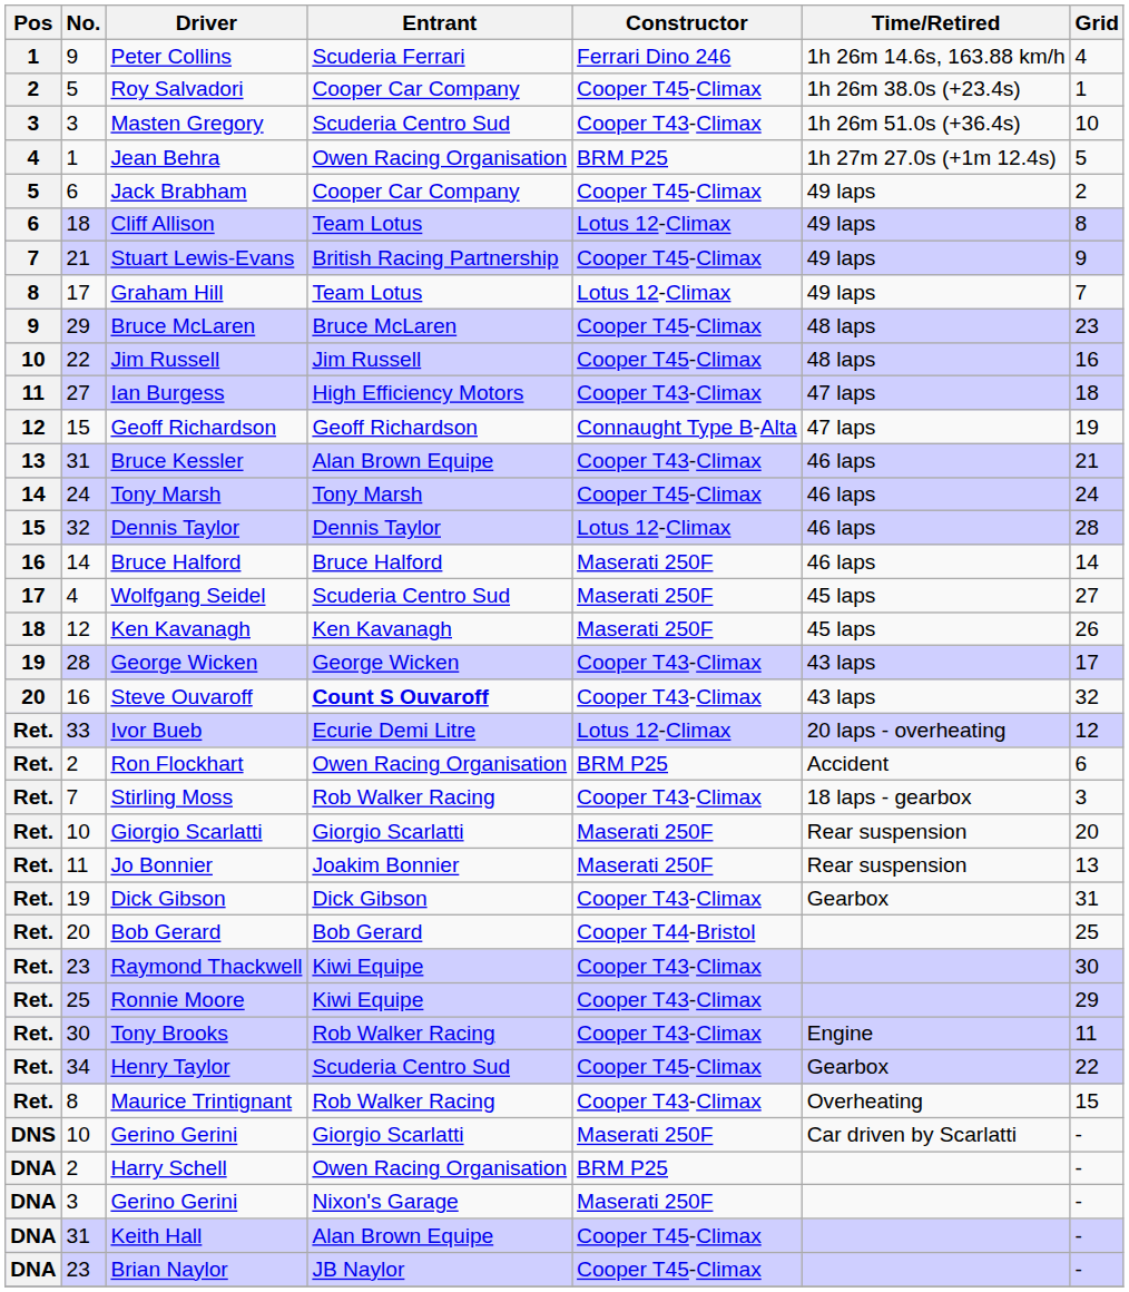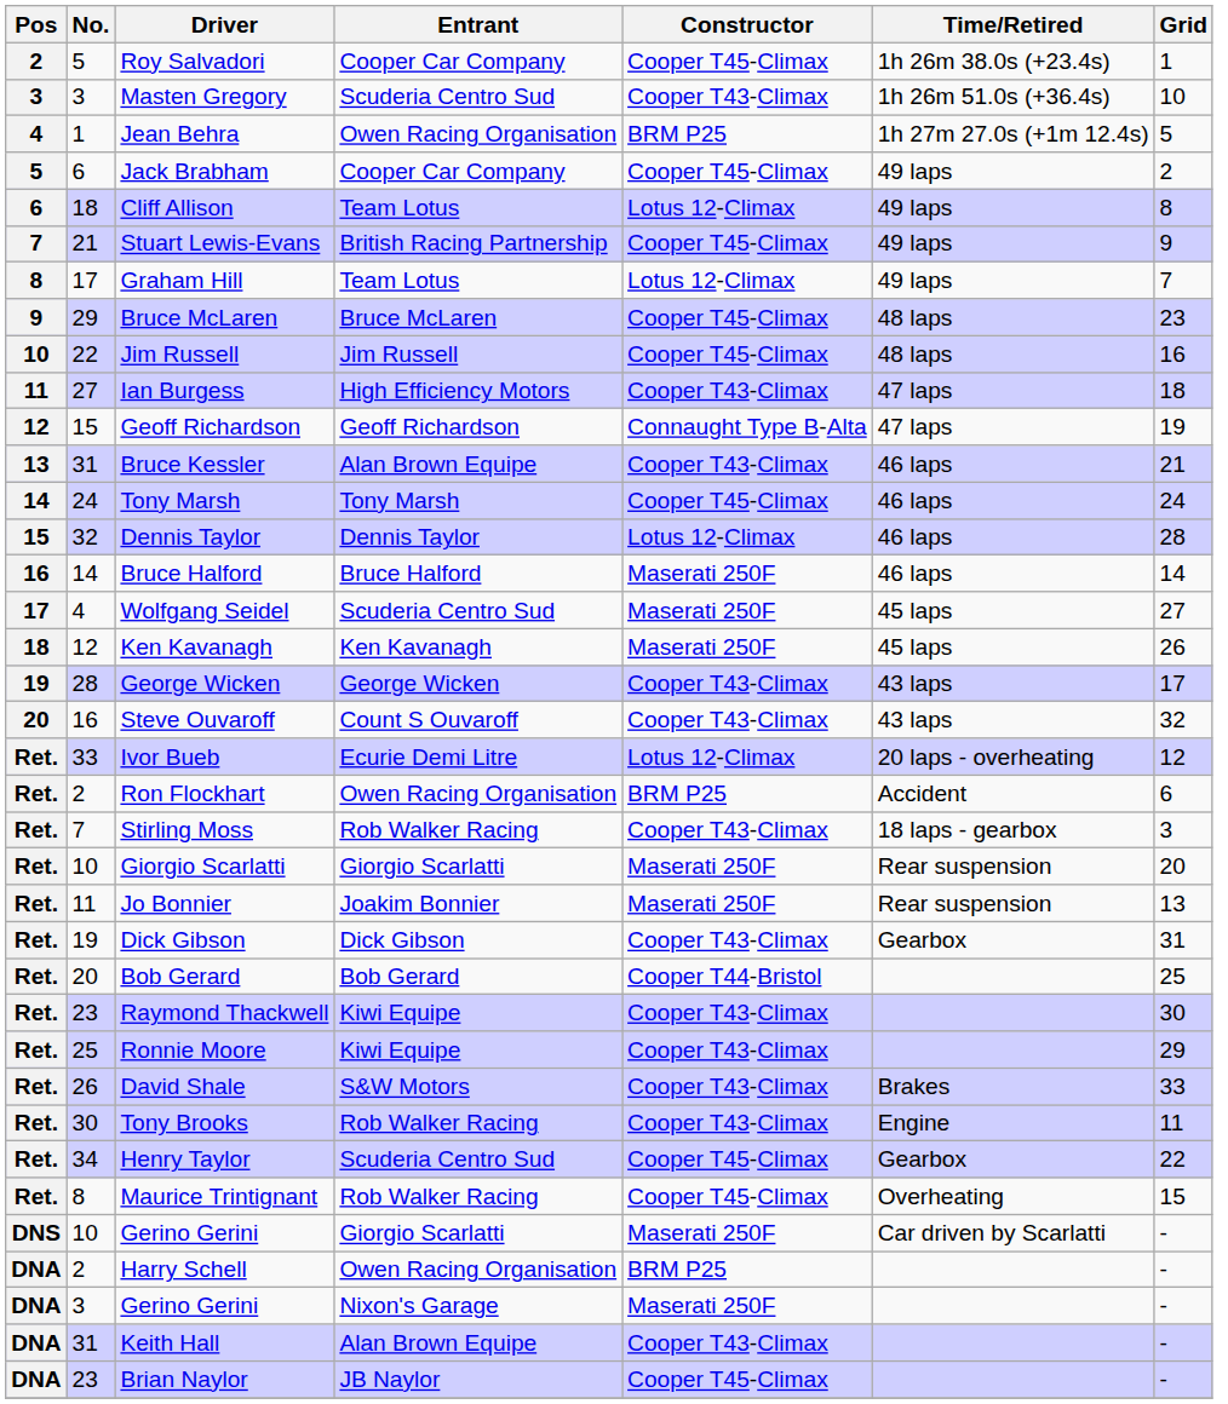 <table class="wikitable" style="font-size: 90%;">
 <tr>
 <th>Pos</th>
 <th>No.</th>
 <th>Driver</th>
 <th>Entrant</th>
 <th>Constructor</th>
 <th>Time/Retired</th>
 <th>Grid</th>
-</tr>
-<tr>
-<th>1</th>
-<td>9</td>
-<td> <a href='#'>Peter Collins</a></td>
-<td><a href='#'>Scuderia Ferrari</a></td>
-<td><a href='#'>Ferrari Dino 246</a></td>
-<td>1h 26m 14.6s, 163.88 km/h</td>
-<td>4</td>
 </tr>
 <tr>
 <th>2</th>
 <td>5</td>
 <td> <a href='#'>Roy Salvadori</a></td>
 <td><a href='#'>Cooper Car Company</a></td>
 <td><a href='#'>Cooper T45</a>-<a href='#'>Climax</a></td>
 <td>1h 26m 38.0s (+23.4s)</td>
 <td>1</td>
 </tr>
 <tr>
 <th>3</th>
 <td>3</td>
 <td> <a href='#'>Masten Gregory</a></td>
 <td><a href='#'>Scuderia Centro Sud</a></td>
 <td><a href='#'>Cooper T43</a>-<a href='#'>Climax</a></td>
 <td>1h 26m 51.0s (+36.4s)</td>
 <td>10</td>
 </tr>
 <tr>
 <th>4</th>
 <td>1</td>
 <td> <a href='#'>Jean Behra</a></td>
 <td><a href='#'>Owen Racing Organisation</a></td>
 <td><a href='#'>BRM P25</a></td>
 <td>1h 27m 27.0s (+1m 12.4s)</td>
 <td>5</td>
 </tr>
 <tr>
 <th>5</th>
 <td>6</td>
 <td> <a href='#'>Jack Brabham</a></td>
 <td><a href='#'>Cooper Car Company</a></td>
 <td><a href='#'>Cooper T45</a>-<a href='#'>Climax</a></td>
 <td>49 laps</td>
 <td>2</td>
 </tr>
 <tr style="background-color: #CFCFFF">
 <th>6</th>
 <td>18</td>
 <td> <a href='#'>Cliff Allison</a></td>
 <td><a href='#'>Team Lotus</a></td>
 <td><a href='#'>Lotus 12</a>-<a href='#'>Climax</a></td>
 <td>49 laps</td>
 <td>8</td>
 </tr>
 <tr style="background-color: #CFCFFF">
 <th>7</th>
 <td>21</td>
 <td> <a href='#'>Stuart Lewis-Evans</a></td>
 <td><a href='#'>British Racing Partnership</a></td>
 <td><a href='#'>Cooper T45</a>-<a href='#'>Climax</a></td>
 <td>49 laps</td>
 <td>9</td>
 </tr>
 <tr>
 <th>8</th>
 <td>17</td>
 <td> <a href='#'>Graham Hill</a></td>
 <td><a href='#'>Team Lotus</a></td>
 <td><a href='#'>Lotus 12</a>-<a href='#'>Climax</a></td>
 <td>49 laps</td>
 <td>7</td>
 </tr>
 <tr style="background-color: #CFCFFF">
 <th>9</th>
 <td>29</td>
 <td> <a href='#'>Bruce McLaren</a></td>
 <td><a href='#'>Bruce McLaren</a></td>
 <td><a href='#'>Cooper T45</a>-<a href='#'>Climax</a></td>
 <td>48 laps</td>
 <td>23</td>
 </tr>
 <tr style="background-color: #CFCFFF">
 <th>10</th>
 <td>22</td>
 <td> <a href='#'>Jim Russell</a></td>
 <td><a href='#'>Jim Russell</a></td>
 <td><a href='#'>Cooper T45</a>-<a href='#'>Climax</a></td>
 <td>48 laps</td>
 <td>16</td>
 </tr>
 <tr style="background-color: #CFCFFF">
 <th>11</th>
 <td>27</td>
 <td> <a href='#'>Ian Burgess</a></td>
 <td><a href='#'>High Efficiency Motors</a></td>
 <td><a href='#'>Cooper T43</a>-<a href='#'>Climax</a></td>
 <td>47 laps</td>
 <td>18</td>
 </tr>
 <tr>
 <th>12</th>
 <td>15</td>
 <td> <a href='#'>Geoff Richardson</a></td>
 <td><a href='#'>Geoff Richardson</a></td>
 <td><a href='#'>Connaught Type B</a>-<a href='#'>Alta</a></td>
 <td>47 laps</td>
 <td>19</td>
 </tr>
 <tr style="background-color: #CFCFFF">
 <th>13</th>
 <td>31</td>
 <td> <a href='#'>Bruce Kessler</a></td>
 <td><a href='#'>Alan Brown Equipe</a></td>
 <td><a href='#'>Cooper T43</a>-<a href='#'>Climax</a></td>
 <td>46 laps</td>
 <td>21</td>
 </tr>
 <tr style="background-color: #CFCFFF">
 <th>14</th>
 <td>24</td>
 <td> <a href='#'>Tony Marsh</a></td>
 <td><a href='#'>Tony Marsh</a></td>
 <td><a href='#'>Cooper T45</a>-<a href='#'>Climax</a></td>
 <td>46 laps</td>
 <td>24</td>
 </tr>
 <tr style="background-color: #CFCFFF">
 <th>15</th>
 <td>32</td>
 <td> <a href='#'>Dennis Taylor</a></td>
 <td><a href='#'>Dennis Taylor</a></td>
 <td><a href='#'>Lotus 12</a>-<a href='#'>Climax</a></td>
 <td>46 laps</td>
 <td>28</td>
 </tr>
 <tr>
 <th>16</th>
 <td>14</td>
 <td> <a href='#'>Bruce Halford</a></td>
 <td><a href='#'>Bruce Halford</a></td>
 <td><a href='#'>Maserati 250F</a></td>
 <td>46 laps</td>
 <td>14</td>
 </tr>
 <tr>
 <th>17</th>
 <td>4</td>
 <td> <a href='#'>Wolfgang Seidel</a></td>
 <td><a href='#'>Scuderia Centro Sud</a></td>
 <td><a href='#'>Maserati 250F</a></td>
 <td>45 laps</td>
 <td>27</td>
 </tr>
 <tr>
 <th>18</th>
 <td>12</td>
 <td> <a href='#'>Ken Kavanagh</a></td>
 <td><a href='#'>Ken Kavanagh</a></td>
 <td><a href='#'>Maserati 250F</a></td>
 <td>45 laps</td>
 <td>26</td>
 </tr>
 <tr style="background-color: #CFCFFF">
 <th>19</th>
 <td>28</td>
 <td> <a href='#'>George Wicken</a></td>
 <td><a href='#'>George Wicken</a></td>
 <td><a href='#'>Cooper T43</a>-<a href='#'>Climax</a></td>
 <td>43 laps</td>
 <td>17</td>
 </tr>
 <tr>
 <th>20</th>
 <td>16</td>
 <td> <a href='#'>Steve Ouvaroff</a></td>
-<td><strong><a href='#'>Count S Ouvaroff</a></strong></td>
+<td><a href='#'>Count S Ouvaroff</a></td>
 <td><a href='#'>Cooper T43</a>-<a href='#'>Climax</a></td>
 <td>43 laps</td>
 <td>32</td>
 </tr>
 <tr style="background-color: #CFCFFF">
 <th>Ret.</th>
 <td>33</td>
 <td> <a href='#'>Ivor Bueb</a></td>
 <td><a href='#'>Ecurie Demi Litre</a></td>
 <td><a href='#'>Lotus 12</a>-<a href='#'>Climax</a></td>
 <td>20 laps - overheating</td>
 <td>12</td>
 </tr>
 <tr>
 <th>Ret.</th>
 <td>2</td>
 <td> <a href='#'>Ron Flockhart</a></td>
 <td><a href='#'>Owen Racing Organisation</a></td>
 <td><a href='#'>BRM P25</a></td>
 <td>Accident</td>
 <td>6</td>
 </tr>
 <tr>
 <th>Ret.</th>
 <td>7</td>
 <td> <a href='#'>Stirling Moss</a></td>
 <td><a href='#'>Rob Walker Racing</a></td>
 <td><a href='#'>Cooper T43</a>-<a href='#'>Climax</a></td>
 <td>18 laps - gearbox</td>
 <td>3</td>
 </tr>
 <tr>
 <th>Ret.</th>
 <td>10</td>
 <td> <a href='#'>Giorgio Scarlatti</a></td>
 <td><a href='#'>Giorgio Scarlatti</a></td>
 <td><a href='#'>Maserati 250F</a></td>
 <td>Rear suspension</td>
 <td>20</td>
 </tr>
 <tr>
 <th>Ret.</th>
 <td>11</td>
 <td> <a href='#'>Jo Bonnier</a></td>
 <td><a href='#'>Joakim Bonnier</a></td>
 <td><a href='#'>Maserati 250F</a></td>
 <td>Rear suspension</td>
 <td>13</td>
 </tr>
 <tr>
 <th>Ret.</th>
 <td>19</td>
 <td> <a href='#'>Dick Gibson</a></td>
 <td><a href='#'>Dick Gibson</a></td>
 <td><a href='#'>Cooper T43</a>-<a href='#'>Climax</a></td>
 <td>Gearbox</td>
 <td>31</td>
 </tr>
 <tr>
 <th>Ret.</th>
 <td>20</td>
 <td> <a href='#'>Bob Gerard</a></td>
 <td><a href='#'>Bob Gerard</a></td>
 <td><a href='#'>Cooper T44</a>-<a href='#'>Bristol</a></td>
 <td></td>
 <td>25</td>
 </tr>
 <tr style="background-color: #CFCFFF">
 <th>Ret.</th>
 <td>23</td>
 <td> <a href='#'>Raymond Thackwell</a></td>
 <td><a href='#'>Kiwi Equipe</a></td>
 <td><a href='#'>Cooper T43</a>-<a href='#'>Climax</a></td>
 <td></td>
 <td>30</td>
 </tr>
 <tr style="background-color: #CFCFFF">
 <th>Ret.</th>
 <td>25</td>
 <td> <a href='#'>Ronnie Moore</a></td>
 <td><a href='#'>Kiwi Equipe</a></td>
 <td><a href='#'>Cooper T43</a>-<a href='#'>Climax</a></td>
 <td></td>
 <td>29</td>
 </tr>
 <tr style="background-color: #CFCFFF">
 <th>Ret.</th>
+<td>26</td>
+<td> <a href='#'>David Shale</a></td>
+<td><a href='#'>S&W Motors</a></td>
+<td><a href='#'>Cooper T43</a>-<a href='#'>Climax</a></td>
+<td>Brakes</td>
+<td>33</td>
+</tr>
+<tr style="background-color: #CFCFFF">
+<th>Ret.</th>
 <td>30</td>
 <td> <a href='#'>Tony Brooks</a></td>
 <td><a href='#'>Rob Walker Racing</a></td>
 <td><a href='#'>Cooper T43</a>-<a href='#'>Climax</a></td>
 <td>Engine</td>
 <td>11</td>
 </tr>
 <tr style="background-color: #CFCFFF">
 <th>Ret.</th>
 <td>34</td>
 <td> <a href='#'>Henry Taylor</a></td>
 <td><a href='#'>Scuderia Centro Sud</a></td>
 <td><a href='#'>Cooper T45</a>-<a href='#'>Climax</a></td>
 <td>Gearbox</td>
 <td>22</td>
 </tr>
 <tr>
 <th>Ret.</th>
 <td>8</td>
 <td> <a href='#'>Maurice Trintignant</a></td>
 <td><a href='#'>Rob Walker Racing</a></td>
-<td><a href='#'>Cooper T43</a>-<a href='#'>Climax</a></td>
+<td><a href='#'>Cooper T45</a>-<a href='#'>Climax</a></td>
 <td>Overheating</td>
 <td>15</td>
 </tr>
 <tr>
 <th>DNS</th>
 <td>10</td>
 <td> <a href='#'>Gerino Gerini</a></td>
 <td><a href='#'>Giorgio Scarlatti</a></td>
 <td><a href='#'>Maserati 250F</a></td>
 <td>Car driven by Scarlatti</td>
 <td>-</td>
 </tr>
 <tr>
 <th>DNA</th>
 <td>2</td>
 <td> <a href='#'>Harry Schell</a></td>
 <td><a href='#'>Owen Racing Organisation</a></td>
 <td><a href='#'>BRM P25</a></td>
 <td></td>
 <td>-</td>
 </tr>
 <tr>
 <th>DNA</th>
 <td>3</td>
 <td> <a href='#'>Gerino Gerini</a></td>
 <td><a href='#'>Nixon's Garage</a></td>
 <td><a href='#'>Maserati 250F</a></td>
 <td></td>
 <td>-</td>
 </tr>
 <tr style="background-color: #CFCFFF">
 <th>DNA</th>
 <td>31</td>
 <td> <a href='#'>Keith Hall</a></td>
 <td><a href='#'>Alan Brown Equipe</a></td>
-<td><a href='#'>Cooper T45</a>-<a href='#'>Climax</a></td>
+<td><a href='#'>Cooper T43</a>-<a href='#'>Climax</a></td>
 <td></td>
 <td>-</td>
 </tr>
 <tr style="background-color: #CFCFFF">
 <th>DNA</th>
 <td>23</td>
 <td> <a href='#'>Brian Naylor</a></td>
 <td><a href='#'>JB Naylor</a></td>
 <td><a href='#'>Cooper T45</a>-<a href='#'>Climax</a></td>
 <td></td>
 <td>-</td>
 </tr>
 <tr>
 </tr>
 </table>
